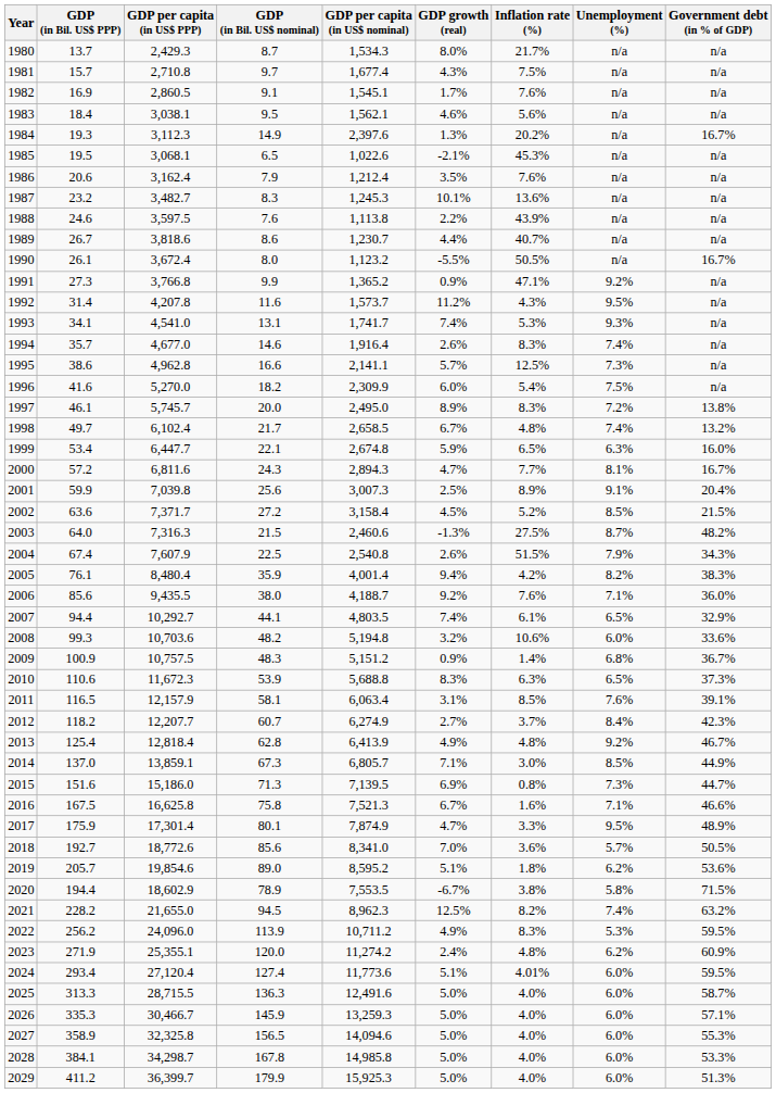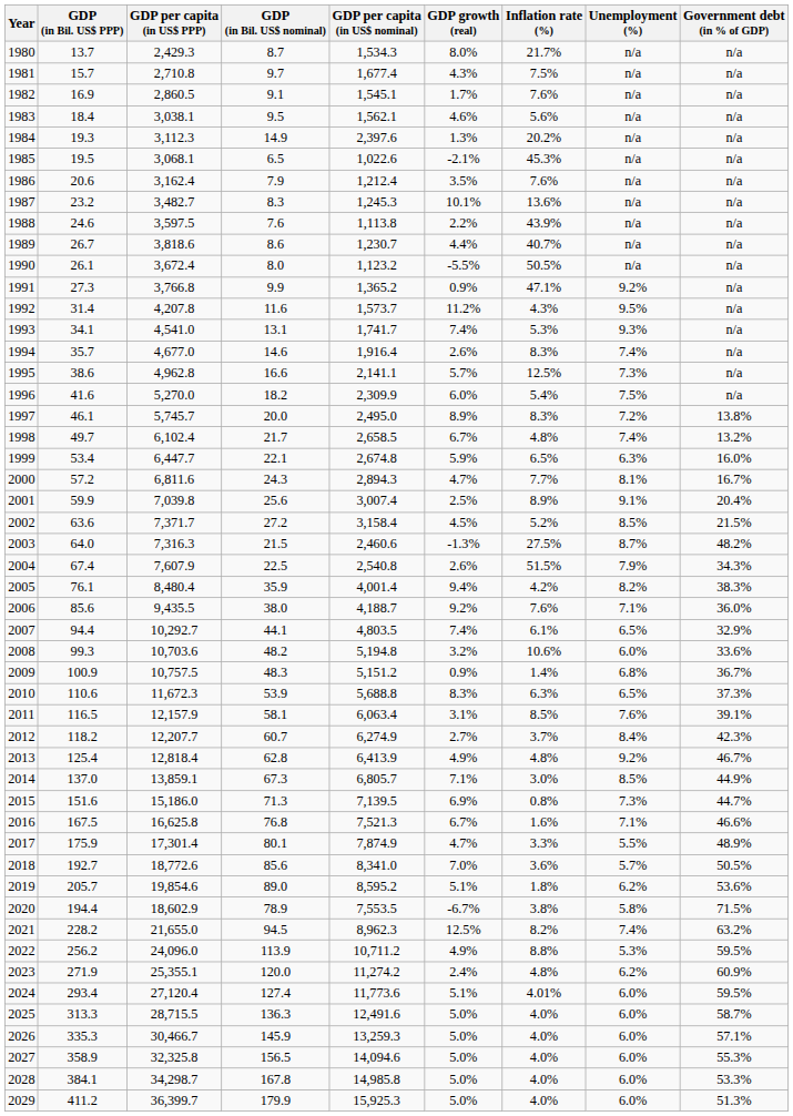 <table class="wikitable" style="text-align:center;">
 <tr>
 <th>Year</th>
 <th>GDP<br><small>(in Bil. US$ PPP)</small></th>
 <th>GDP per capita<br><small>(in US$ PPP)</small></th>
 <th>GDP<br><small>(in Bil. US$ nominal)</small></th>
 <th>GDP per capita<br><small>(in US$ nominal)</small></th>
 <th>GDP growth<br><small>(real)</small></th>
 <th>Inflation rate<br><small>(%)</small></th>
 <th>Unemployment<br><small>(%)</small></th>
 <th>Government debt<br><small>(in % of GDP)</small></th>
 </tr>
 <tr>
 <td>1980</td>
 <td>13.7</td>
 <td>2,429.3</td>
 <td>8.7</td>
 <td>1,534.3</td>
 <td>8.0%</td>
 <td>21.7%</td>
 <td>n/a</td>
 <td>n/a</td>
 </tr>
 <tr>
 <td>1981</td>
 <td>15.7</td>
 <td>2,710.8</td>
 <td>9.7</td>
 <td>1,677.4</td>
 <td>4.3%</td>
 <td>7.5%</td>
 <td>n/a</td>
 <td>n/a</td>
 </tr>
 <tr>
 <td>1982</td>
 <td>16.9</td>
 <td>2,860.5</td>
 <td>9.1</td>
 <td>1,545.1</td>
 <td>1.7%</td>
 <td>7.6%</td>
 <td>n/a</td>
 <td>n/a</td>
 </tr>
 <tr>
 <td>1983</td>
 <td>18.4</td>
 <td>3,038.1</td>
 <td>9.5</td>
 <td>1,562.1</td>
 <td>4.6%</td>
 <td>5.6%</td>
 <td>n/a</td>
 <td>n/a</td>
 </tr>
 <tr>
 <td>1984</td>
 <td>19.3</td>
 <td>3,112.3</td>
 <td>14.9</td>
 <td>2,397.6</td>
 <td>1.3%</td>
 <td>20.2%</td>
 <td>n/a</td>
-<td>16.7%</td>
+<td>n/a</td>
 </tr>
 <tr>
 <td>1985</td>
 <td>19.5</td>
 <td>3,068.1</td>
 <td>6.5</td>
 <td>1,022.6</td>
 <td>-2.1%</td>
 <td>45.3%</td>
 <td>n/a</td>
 <td>n/a</td>
 </tr>
 <tr>
 <td>1986</td>
 <td>20.6</td>
 <td>3,162.4</td>
 <td>7.9</td>
 <td>1,212.4</td>
 <td>3.5%</td>
 <td>7.6%</td>
 <td>n/a</td>
 <td>n/a</td>
 </tr>
 <tr>
 <td>1987</td>
 <td>23.2</td>
 <td>3,482.7</td>
 <td>8.3</td>
 <td>1,245.3</td>
 <td>10.1%</td>
 <td>13.6%</td>
 <td>n/a</td>
 <td>n/a</td>
 </tr>
 <tr>
 <td>1988</td>
 <td>24.6</td>
 <td>3,597.5</td>
 <td>7.6</td>
 <td>1,113.8</td>
 <td>2.2%</td>
 <td>43.9%</td>
 <td>n/a</td>
 <td>n/a</td>
 </tr>
 <tr>
 <td>1989</td>
 <td>26.7</td>
 <td>3,818.6</td>
 <td>8.6</td>
 <td>1,230.7</td>
 <td>4.4%</td>
 <td>40.7%</td>
 <td>n/a</td>
 <td>n/a</td>
 </tr>
 <tr>
 <td>1990</td>
 <td>26.1</td>
 <td>3,672.4</td>
 <td>8.0</td>
 <td>1,123.2</td>
 <td>-5.5%</td>
 <td>50.5%</td>
 <td>n/a</td>
-<td>16.7%</td>
+<td>n/a</td>
 </tr>
 <tr>
 <td>1991</td>
 <td>27.3</td>
 <td>3,766.8</td>
 <td>9.9</td>
 <td>1,365.2</td>
 <td>0.9%</td>
 <td>47.1%</td>
 <td>9.2%</td>
 <td>n/a</td>
 </tr>
 <tr>
 <td>1992</td>
 <td>31.4</td>
 <td>4,207.8</td>
 <td>11.6</td>
 <td>1,573.7</td>
 <td>11.2%</td>
 <td>4.3%</td>
 <td>9.5%</td>
 <td>n/a</td>
 </tr>
 <tr>
 <td>1993</td>
 <td>34.1</td>
 <td>4,541.0</td>
 <td>13.1</td>
 <td>1,741.7</td>
 <td>7.4%</td>
 <td>5.3%</td>
 <td>9.3%</td>
 <td>n/a</td>
 </tr>
 <tr>
 <td>1994</td>
 <td>35.7</td>
 <td>4,677.0</td>
 <td>14.6</td>
 <td>1,916.4</td>
 <td>2.6%</td>
 <td>8.3%</td>
 <td>7.4%</td>
 <td>n/a</td>
 </tr>
 <tr>
 <td>1995</td>
 <td>38.6</td>
 <td>4,962.8</td>
 <td>16.6</td>
 <td>2,141.1</td>
 <td>5.7%</td>
 <td>12.5%</td>
 <td>7.3%</td>
 <td>n/a</td>
 </tr>
 <tr>
 <td>1996</td>
 <td>41.6</td>
 <td>5,270.0</td>
 <td>18.2</td>
 <td>2,309.9</td>
 <td>6.0%</td>
 <td>5.4%</td>
 <td>7.5%</td>
 <td>n/a</td>
 </tr>
 <tr>
 <td>1997</td>
 <td>46.1</td>
 <td>5,745.7</td>
 <td>20.0</td>
 <td>2,495.0</td>
 <td>8.9%</td>
 <td>8.3%</td>
 <td>7.2%</td>
 <td>13.8%</td>
 </tr>
 <tr>
 <td>1998</td>
 <td>49.7</td>
 <td>6,102.4</td>
 <td>21.7</td>
 <td>2,658.5</td>
 <td>6.7%</td>
 <td>4.8%</td>
 <td>7.4%</td>
 <td>13.2%</td>
 </tr>
 <tr>
 <td>1999</td>
 <td>53.4</td>
 <td>6,447.7</td>
 <td>22.1</td>
 <td>2,674.8</td>
 <td>5.9%</td>
 <td>6.5%</td>
 <td>6.3%</td>
 <td>16.0%</td>
 </tr>
 <tr>
 <td>2000</td>
 <td>57.2</td>
 <td>6,811.6</td>
 <td>24.3</td>
 <td>2,894.3</td>
 <td>4.7%</td>
 <td>7.7%</td>
 <td>8.1%</td>
 <td>16.7%</td>
 </tr>
 <tr>
 <td>2001</td>
 <td>59.9</td>
 <td>7,039.8</td>
 <td>25.6</td>
-<td>3,007.3</td>
+<td>3,007.4</td>
 <td>2.5%</td>
 <td>8.9%</td>
 <td>9.1%</td>
 <td>20.4%</td>
 </tr>
 <tr>
 <td>2002</td>
 <td>63.6</td>
 <td>7,371.7</td>
 <td>27.2</td>
 <td>3,158.4</td>
 <td>4.5%</td>
 <td>5.2%</td>
 <td>8.5%</td>
 <td>21.5%</td>
 </tr>
 <tr>
 <td>2003</td>
 <td>64.0</td>
 <td>7,316.3</td>
 <td>21.5</td>
 <td>2,460.6</td>
 <td>-1.3%</td>
 <td>27.5%</td>
 <td>8.7%</td>
 <td>48.2%</td>
 </tr>
 <tr>
 <td>2004</td>
 <td>67.4</td>
 <td>7,607.9</td>
 <td>22.5</td>
 <td>2,540.8</td>
 <td>2.6%</td>
 <td>51.5%</td>
 <td>7.9%</td>
 <td>34.3%</td>
 </tr>
 <tr>
 <td>2005</td>
 <td>76.1</td>
 <td>8,480.4</td>
 <td>35.9</td>
 <td>4,001.4</td>
 <td>9.4%</td>
 <td>4.2%</td>
 <td>8.2%</td>
 <td>38.3%</td>
 </tr>
 <tr>
 <td>2006</td>
 <td>85.6</td>
 <td>9,435.5</td>
 <td>38.0</td>
 <td>4,188.7</td>
 <td>9.2%</td>
 <td>7.6%</td>
 <td>7.1%</td>
 <td>36.0%</td>
 </tr>
 <tr>
 <td>2007</td>
 <td>94.4</td>
 <td>10,292.7</td>
 <td>44.1</td>
 <td>4,803.5</td>
 <td>7.4%</td>
 <td>6.1%</td>
 <td>6.5%</td>
 <td>32.9%</td>
 </tr>
 <tr>
 <td>2008</td>
 <td>99.3</td>
 <td>10,703.6</td>
 <td>48.2</td>
 <td>5,194.8</td>
 <td>3.2%</td>
 <td>10.6%</td>
 <td>6.0%</td>
 <td>33.6%</td>
 </tr>
 <tr>
 <td>2009</td>
 <td>100.9</td>
 <td>10,757.5</td>
 <td>48.3</td>
 <td>5,151.2</td>
 <td>0.9%</td>
 <td>1.4%</td>
 <td>6.8%</td>
 <td>36.7%</td>
 </tr>
 <tr>
 <td>2010</td>
 <td>110.6</td>
 <td>11,672.3</td>
 <td>53.9</td>
 <td>5,688.8</td>
 <td>8.3%</td>
 <td>6.3%</td>
 <td>6.5%</td>
 <td>37.3%</td>
 </tr>
 <tr>
 <td>2011</td>
 <td>116.5</td>
 <td>12,157.9</td>
 <td>58.1</td>
 <td>6,063.4</td>
 <td>3.1%</td>
 <td>8.5%</td>
 <td>7.6%</td>
 <td>39.1%</td>
 </tr>
 <tr>
 <td>2012</td>
 <td>118.2</td>
 <td>12,207.7</td>
 <td>60.7</td>
 <td>6,274.9</td>
 <td>2.7%</td>
 <td>3.7%</td>
 <td>8.4%</td>
 <td>42.3%</td>
 </tr>
 <tr>
 <td>2013</td>
 <td>125.4</td>
 <td>12,818.4</td>
 <td>62.8</td>
 <td>6,413.9</td>
 <td>4.9%</td>
 <td>4.8%</td>
 <td>9.2%</td>
 <td>46.7%</td>
 </tr>
 <tr>
 <td>2014</td>
 <td>137.0</td>
 <td>13,859.1</td>
 <td>67.3</td>
 <td>6,805.7</td>
 <td>7.1%</td>
 <td>3.0%</td>
 <td>8.5%</td>
 <td>44.9%</td>
 </tr>
 <tr>
 <td>2015</td>
 <td>151.6</td>
 <td>15,186.0</td>
 <td>71.3</td>
 <td>7,139.5</td>
 <td>6.9%</td>
 <td>0.8%</td>
 <td>7.3%</td>
 <td>44.7%</td>
 </tr>
 <tr>
 <td>2016</td>
 <td>167.5</td>
 <td>16,625.8</td>
-<td>75.8</td>
+<td>76.8</td>
 <td>7,521.3</td>
 <td>6.7%</td>
 <td>1.6%</td>
 <td>7.1%</td>
 <td>46.6%</td>
 </tr>
 <tr>
 <td>2017</td>
 <td>175.9</td>
 <td>17,301.4</td>
 <td>80.1</td>
 <td>7,874.9</td>
 <td>4.7%</td>
 <td>3.3%</td>
-<td>9.5%</td>
+<td>5.5%</td>
 <td>48.9%</td>
 </tr>
 <tr>
 <td>2018</td>
 <td>192.7</td>
 <td>18,772.6</td>
 <td>85.6</td>
 <td>8,341.0</td>
 <td>7.0%</td>
 <td>3.6%</td>
 <td>5.7%</td>
 <td>50.5%</td>
 </tr>
 <tr>
 <td>2019</td>
 <td>205.7</td>
 <td>19,854.6</td>
 <td>89.0</td>
 <td>8,595.2</td>
 <td>5.1%</td>
 <td>1.8%</td>
 <td>6.2%</td>
 <td>53.6%</td>
 </tr>
 <tr>
 <td>2020</td>
 <td>194.4</td>
 <td>18,602.9</td>
 <td>78.9</td>
 <td>7,553.5</td>
 <td>-6.7%</td>
 <td>3.8%</td>
 <td>5.8%</td>
 <td>71.5%</td>
 </tr>
 <tr>
 <td>2021</td>
 <td>228.2</td>
 <td>21,655.0</td>
 <td>94.5</td>
 <td>8,962.3</td>
 <td>12.5%</td>
 <td>8.2%</td>
 <td>7.4%</td>
 <td>63.2%</td>
 </tr>
 <tr>
 <td>2022</td>
 <td>256.2</td>
 <td>24,096.0</td>
 <td>113.9</td>
 <td>10,711.2</td>
 <td>4.9%</td>
-<td>8.3%</td>
+<td>8.8%</td>
 <td>5.3%</td>
 <td>59.5%</td>
 </tr>
 <tr>
 <td>2023</td>
 <td>271.9</td>
 <td>25,355.1</td>
 <td>120.0</td>
 <td>11,274.2</td>
 <td>2.4%</td>
 <td>4.8%</td>
 <td>6.2%</td>
 <td>60.9%</td>
 </tr>
 <tr>
 <td>2024</td>
 <td>293.4</td>
 <td>27,120.4</td>
 <td>127.4</td>
 <td>11,773.6</td>
 <td>5.1%</td>
 <td>4.01%</td>
 <td>6.0%</td>
 <td>59.5%</td>
 </tr>
 <tr>
 <td>2025</td>
 <td>313.3</td>
 <td>28,715.5</td>
 <td>136.3</td>
 <td>12,491.6</td>
 <td>5.0%</td>
 <td>4.0%</td>
 <td>6.0%</td>
 <td>58.7%</td>
 </tr>
 <tr>
 <td>2026</td>
 <td>335.3</td>
 <td>30,466.7</td>
 <td>145.9</td>
 <td>13,259.3</td>
 <td>5.0%</td>
 <td>4.0%</td>
 <td>6.0%</td>
 <td>57.1%</td>
 </tr>
 <tr>
 <td>2027</td>
 <td>358.9</td>
 <td>32,325.8</td>
 <td>156.5</td>
 <td>14,094.6</td>
 <td>5.0%</td>
 <td>4.0%</td>
 <td>6.0%</td>
 <td>55.3%</td>
 </tr>
 <tr>
 <td>2028</td>
 <td>384.1</td>
 <td>34,298.7</td>
 <td>167.8</td>
 <td>14,985.8</td>
 <td>5.0%</td>
 <td>4.0%</td>
 <td>6.0%</td>
 <td>53.3%</td>
 </tr>
 <tr>
 <td>2029</td>
 <td>411.2</td>
 <td>36,399.7</td>
 <td>179.9</td>
 <td>15,925.3</td>
 <td>5.0%</td>
 <td>4.0%</td>
 <td>6.0%</td>
 <td>51.3%</td>
 </tr>
 </table>
